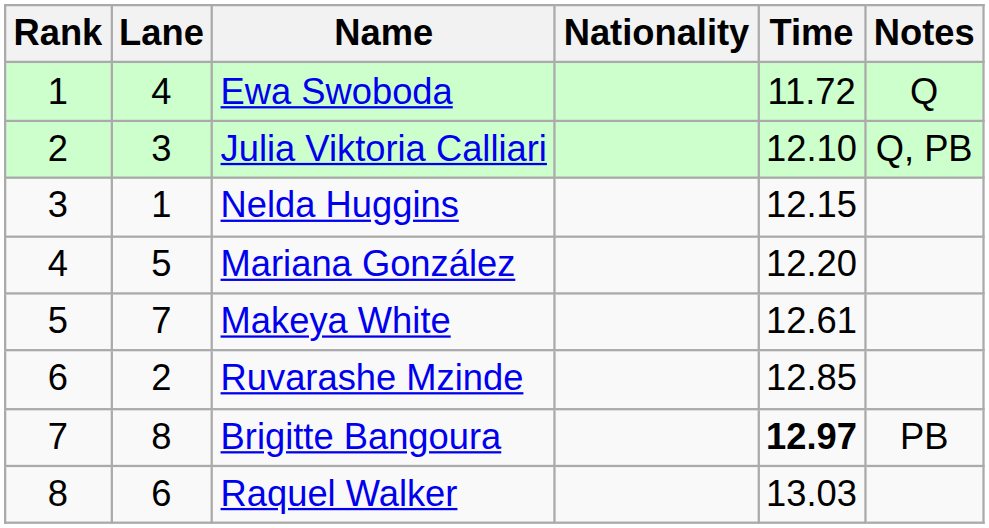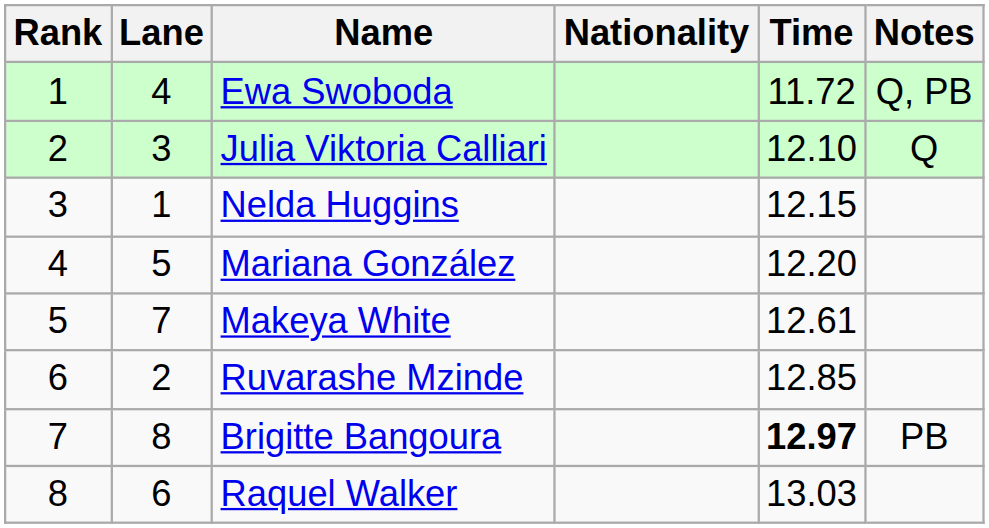 <table class="wikitable sortable" style="text-align:center">
 <tr>
 <th>Rank</th>
 <th>Lane</th>
 <th>Name</th>
 <th>Nationality</th>
 <th>Time</th>
 <th>Notes</th>
 </tr>
 <tr bgcolor=ccffcc>
 <td>1</td>
 <td>4</td>
 <td align=left><a href='#'>Ewa Swoboda</a></td>
 <td align=left></td>
 <td>11.72</td>
-<td>Q</td>
+<td>Q, PB</td>
 </tr>
 <tr bgcolor=ccffcc>
 <td>2</td>
 <td>3</td>
 <td align=left><a href='#'>Julia Viktoria Calliari</a></td>
 <td align=left></td>
 <td>12.10</td>
-<td>Q, PB</td>
+<td>Q</td>
 </tr>
 <tr>
 <td>3</td>
 <td>1</td>
 <td align=left><a href='#'>Nelda Huggins</a></td>
 <td align=left></td>
 <td>12.15</td>
 <td></td>
 </tr>
 <tr>
 <td>4</td>
 <td>5</td>
 <td align=left><a href='#'>Mariana González</a></td>
 <td align=left></td>
 <td>12.20</td>
 <td></td>
 </tr>
 <tr>
 <td>5</td>
 <td>7</td>
 <td align=left><a href='#'>Makeya White</a></td>
 <td align=left></td>
 <td>12.61</td>
 <td></td>
 </tr>
 <tr>
 <td>6</td>
 <td>2</td>
 <td align=left><a href='#'>Ruvarashe Mzinde</a></td>
 <td align=left></td>
 <td>12.85</td>
 <td></td>
 </tr>
 <tr>
 <td>7</td>
 <td>8</td>
 <td align=left><a href='#'>Brigitte Bangoura</a></td>
 <td align=left></td>
 <td><strong>12.97</strong></td>
 <td>PB</td>
 </tr>
 <tr>
 <td>8</td>
 <td>6</td>
 <td align=left><a href='#'>Raquel Walker</a></td>
 <td align=left></td>
 <td>13.03</td>
 <td></td>
 </tr>
 </table>
